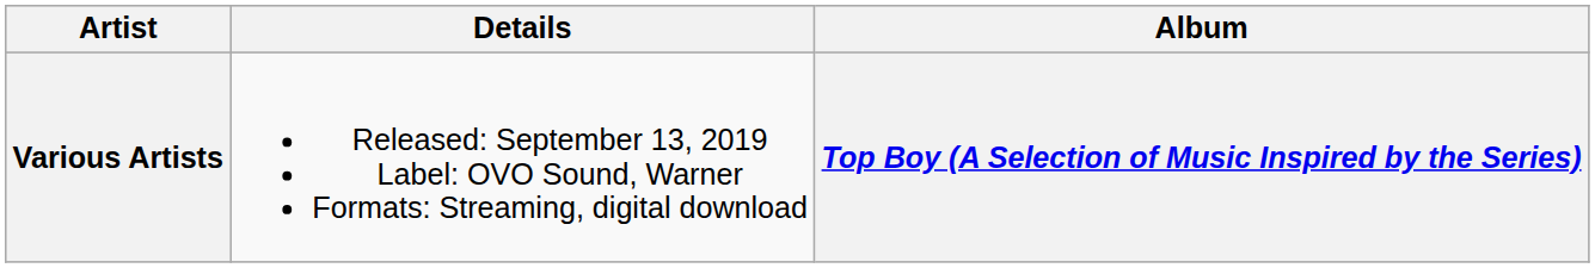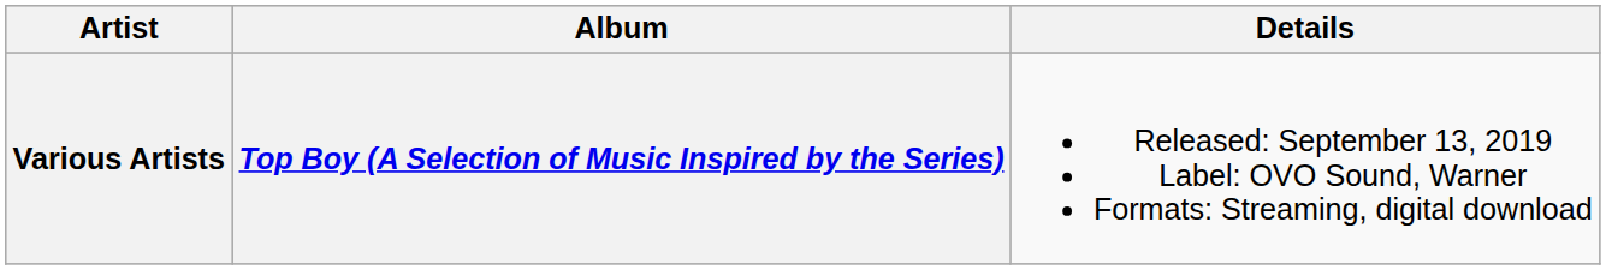 <table class="wikitable plainrowheaders" style="text-align:center;">
 <tr>
 <th rowspan="1">Artist</th>
+<th rowspan="1">Album</th>
 <th rowspan="1">Details</th>
-<th rowspan="1">Album</th>
 </tr>
 <tr>
 <th scope="row">Various Artists</th>
+<th scope="row"><em><a href='#'>Top Boy (A Selection of Music Inspired by the Series)</a></em></th>
 <td><br><ul><li>Released: September 13, 2019</li><li>Label: OVO Sound, Warner</li><li>Formats: Streaming, digital download</li></ul></td>
-<th scope="row"><em><a href='#'>Top Boy (A Selection of Music Inspired by the Series)</a></em></th>
 </tr>
 </table>
